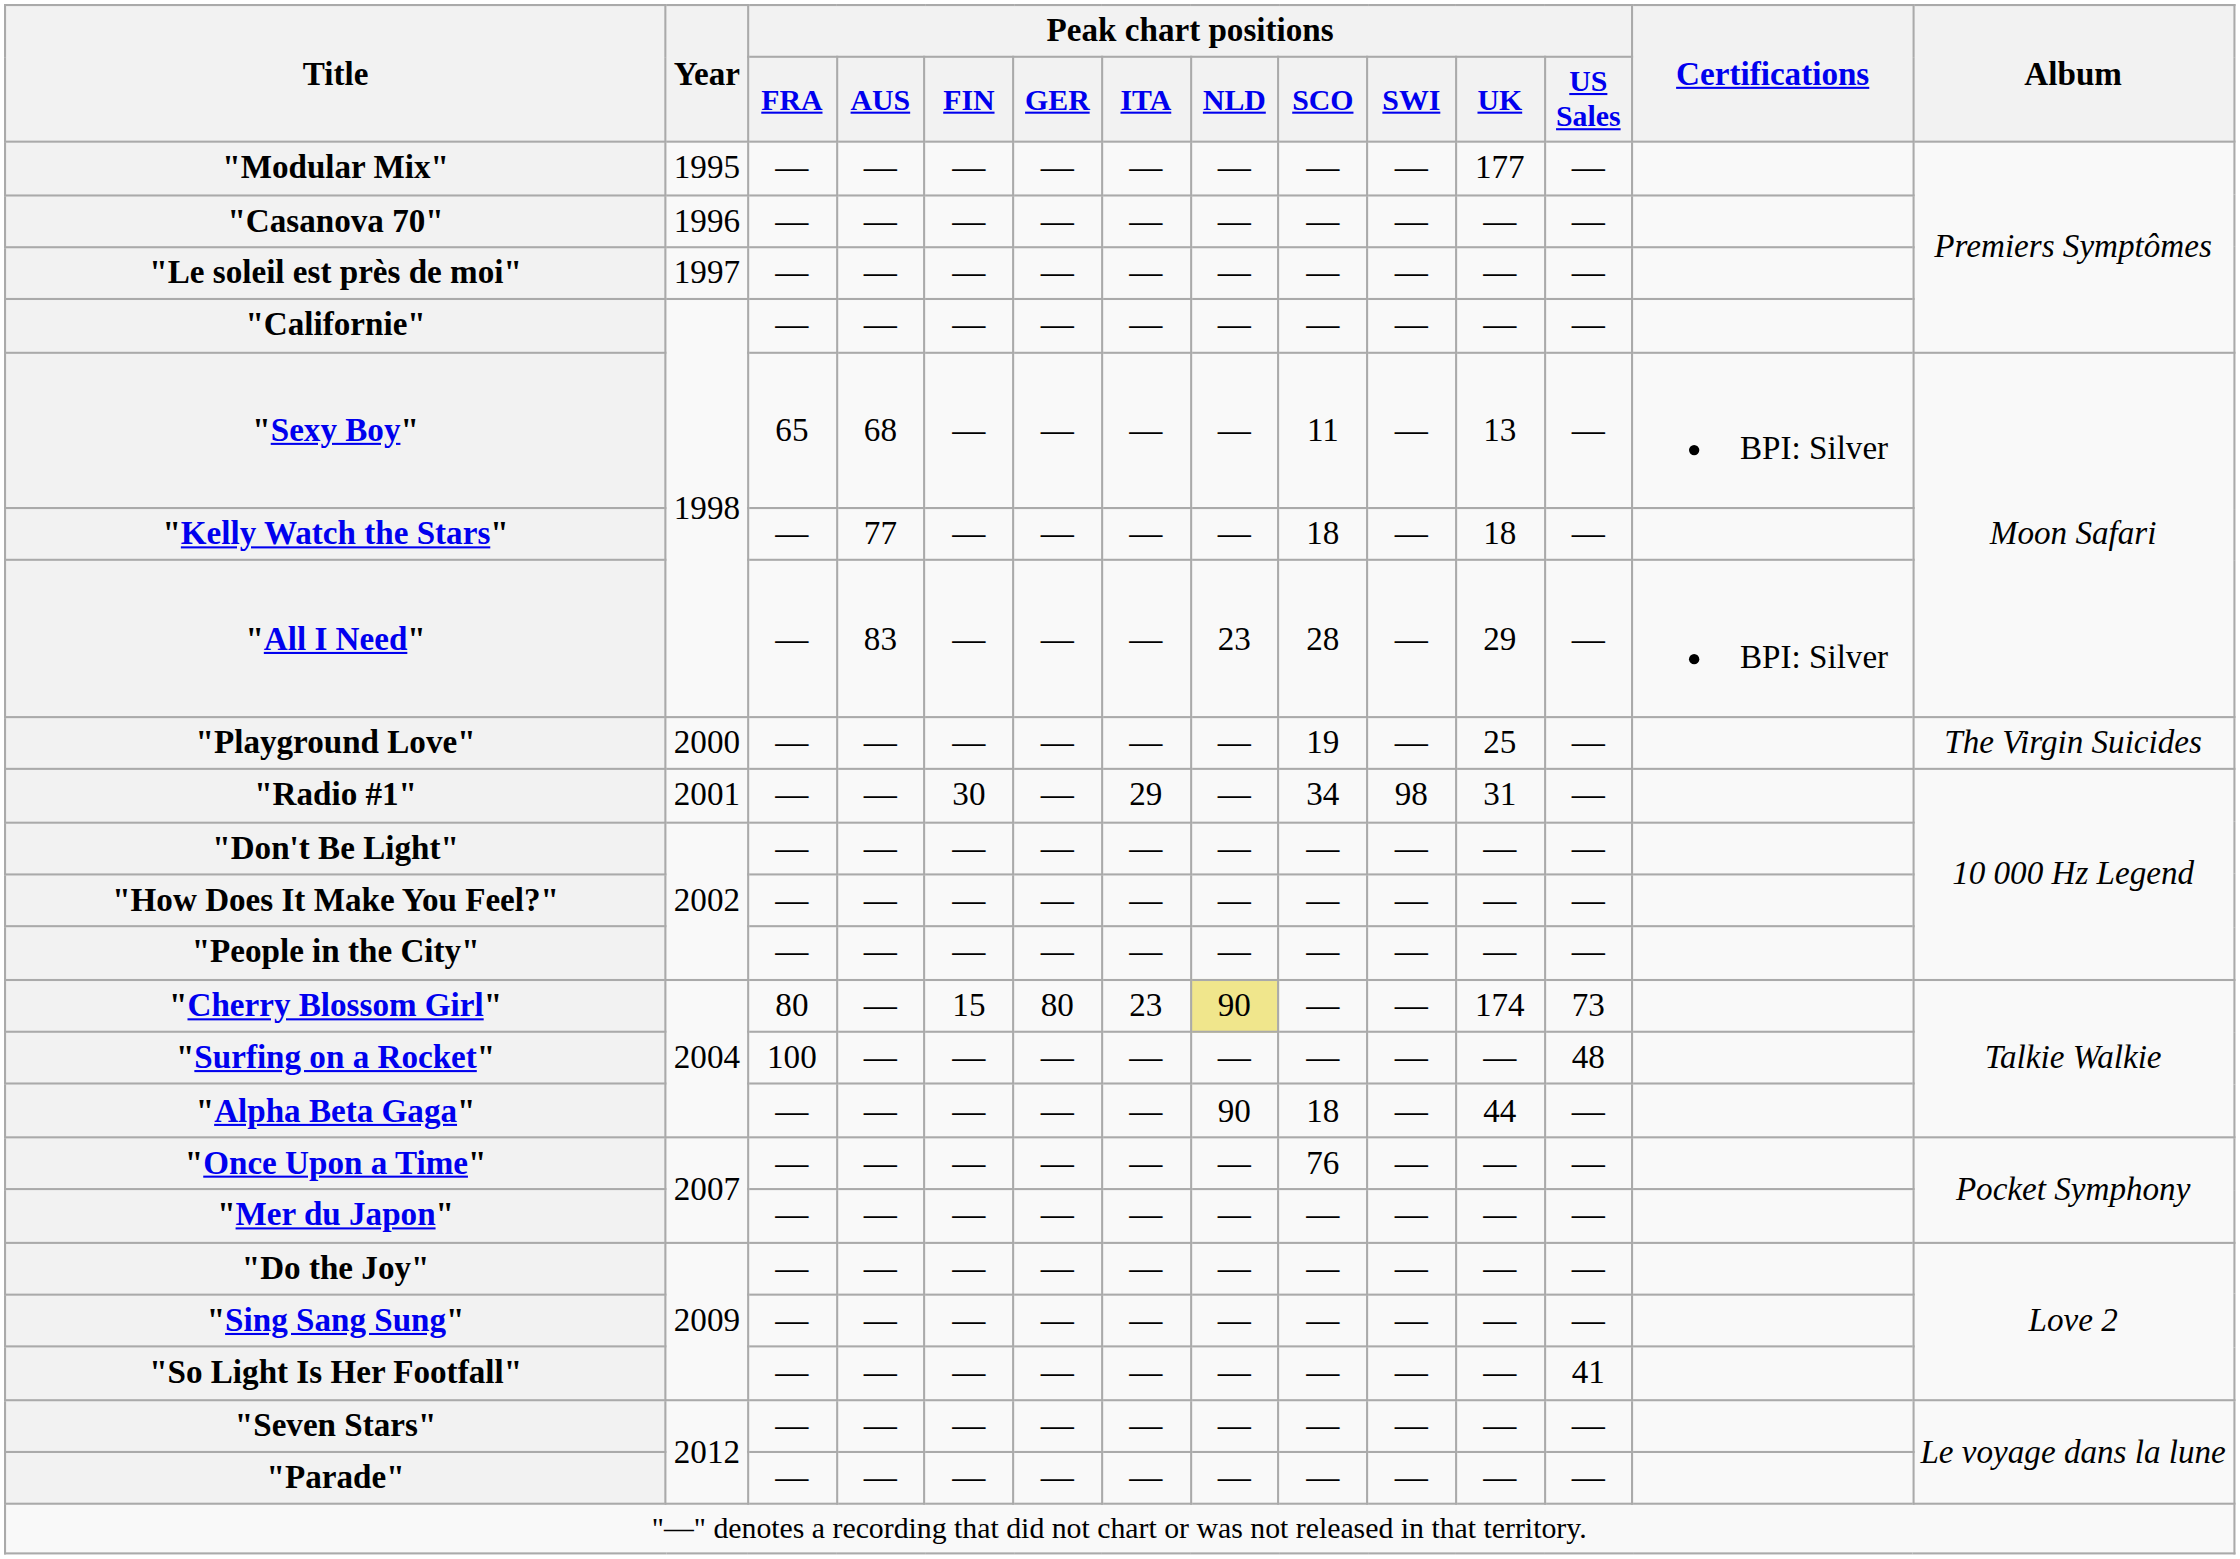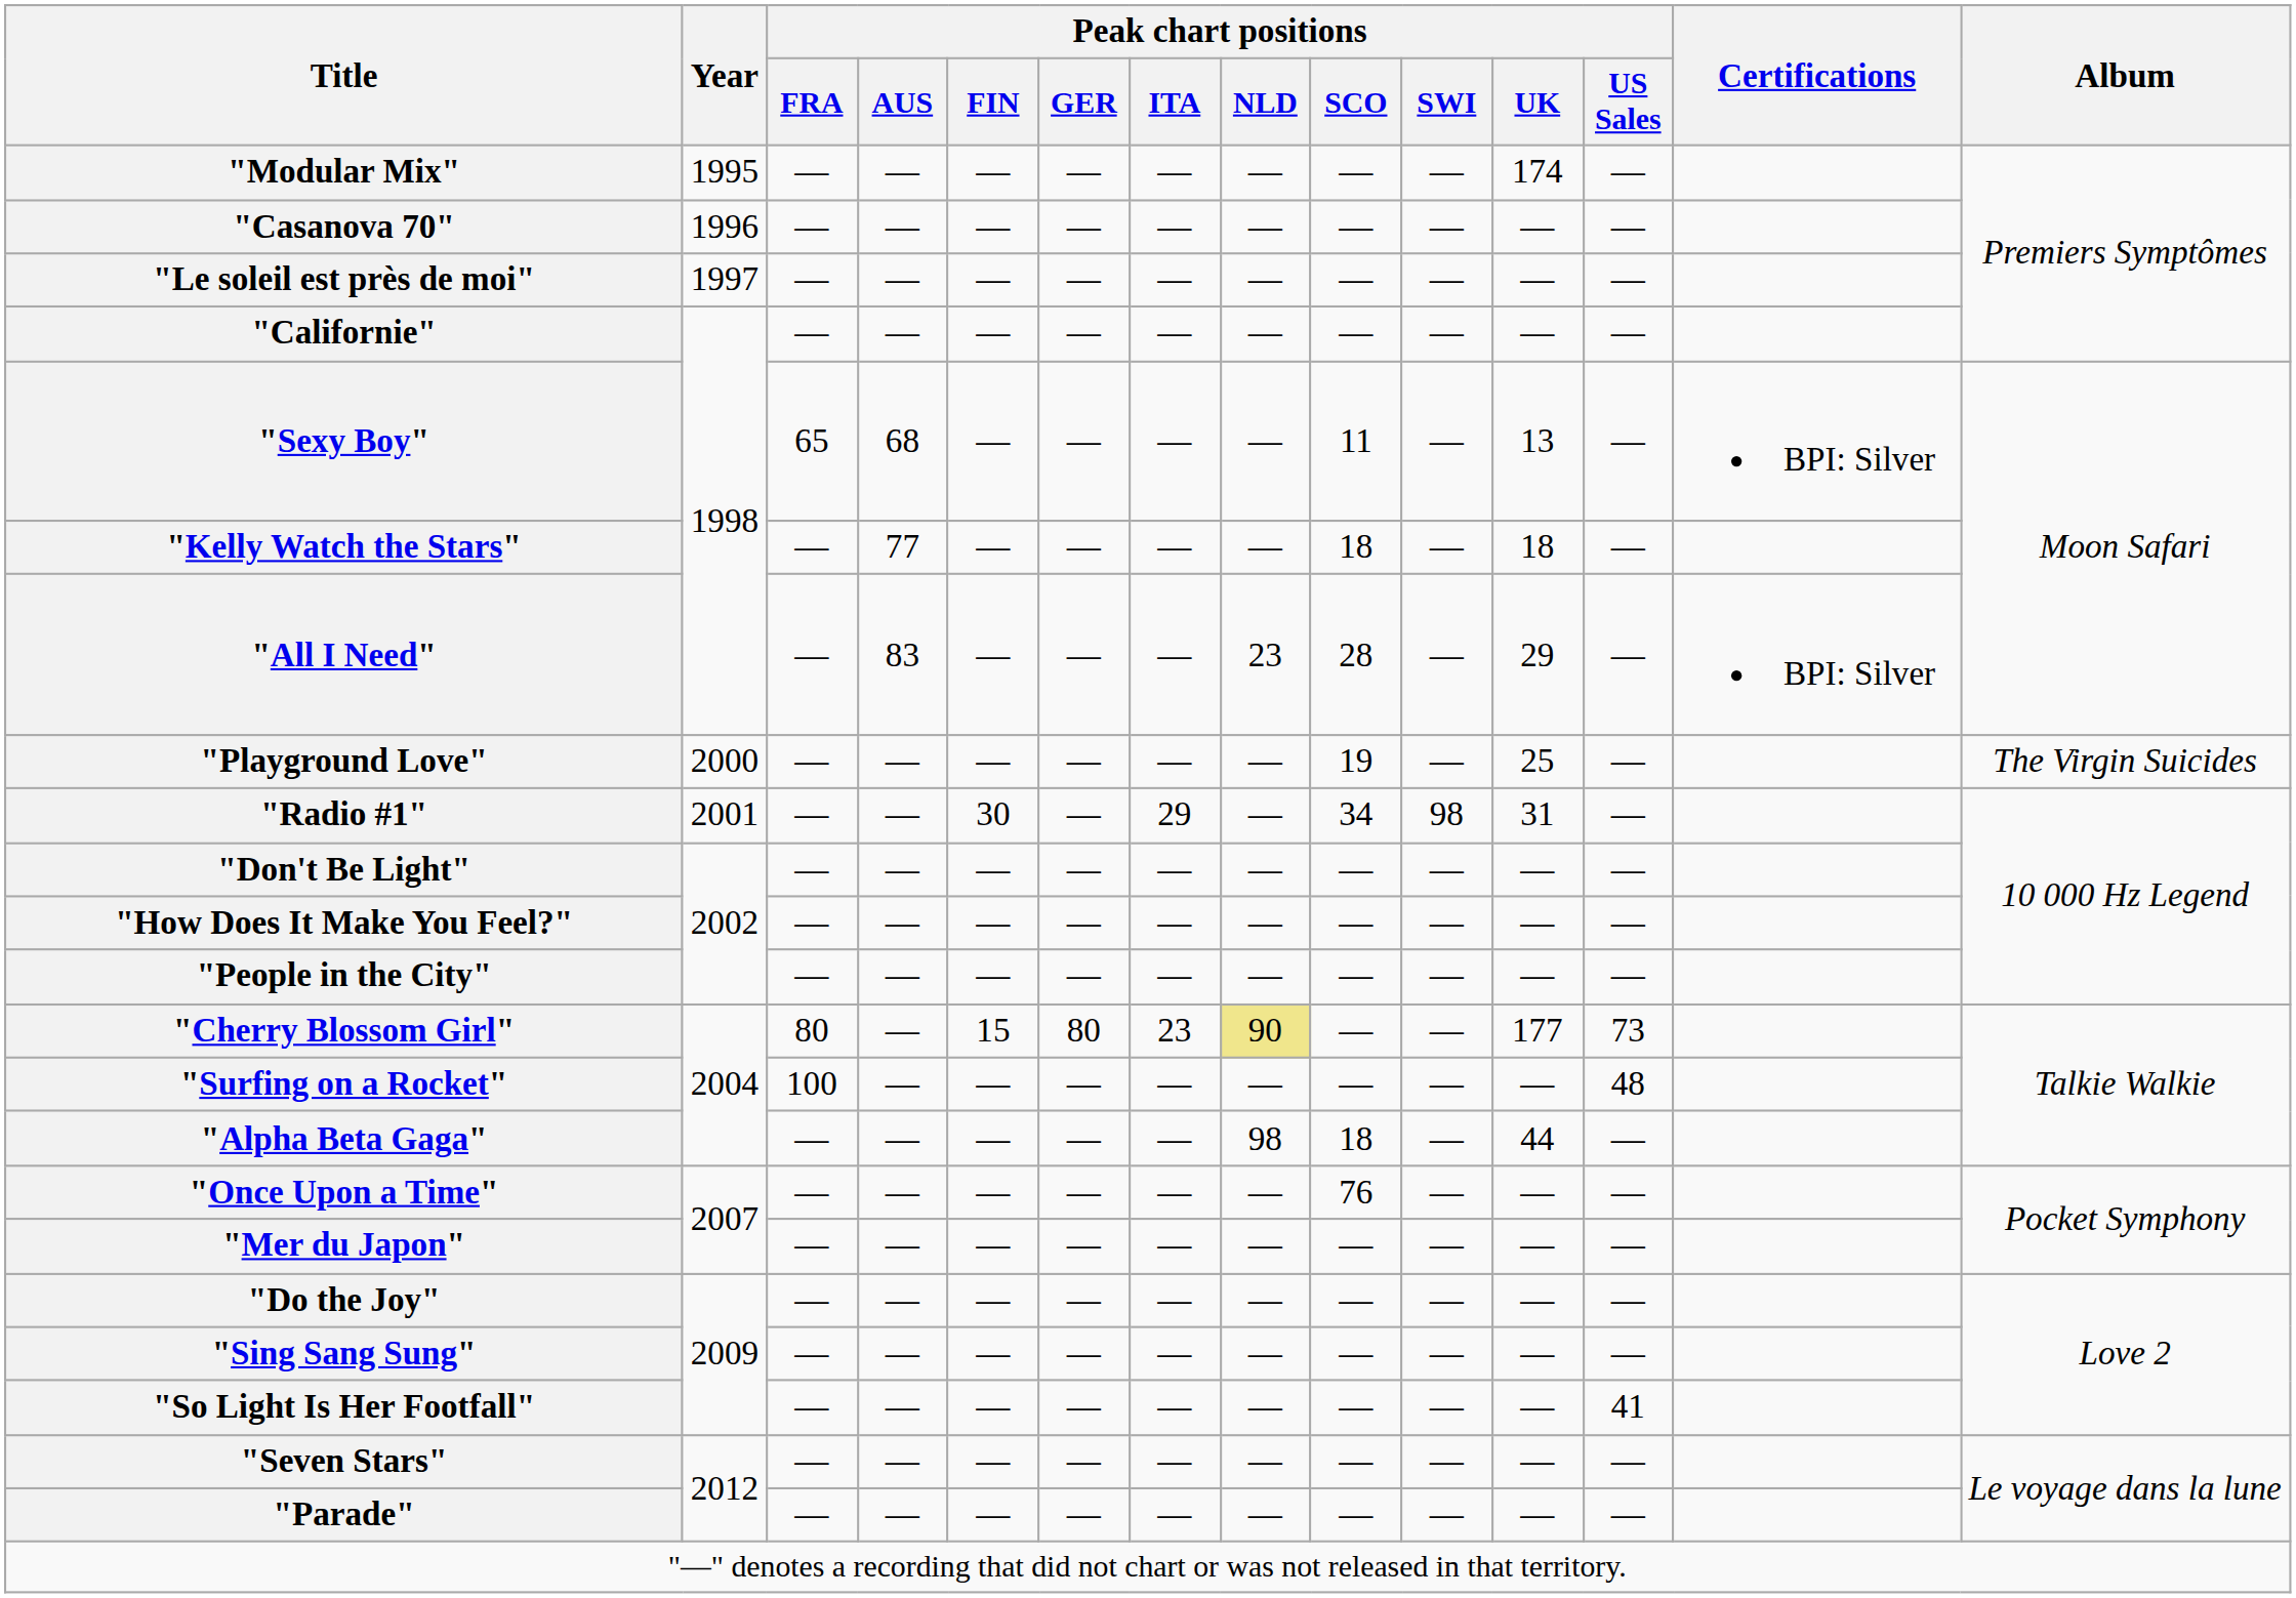 <table class="wikitable plainrowheaders" style="text-align:center;" border="1">
 <tr>
 <th scope="col" rowspan="2" style="width:19.5em;">Title</th>
 <th scope="col" rowspan="2">Year</th>
 <th scope="col" colspan="10">Peak chart positions</th>
 <th scope="col" rowspan="2" style="width:8em;"><a href='#'>Certifications</a></th>
 <th scope="col" rowspan="2">Album</th>
 </tr>
 <tr>
 <th scope="col" style="width:2.5em;font-size:90%;"><a href='#'>FRA</a><br></th>
 <th scope="col" style="width:2.5em;font-size:90%;"><a href='#'>AUS</a><br></th>
 <th scope="col" style="width:2.5em;font-size:90%;"><a href='#'>FIN</a><br></th>
 <th scope="col" style="width:2.5em;font-size:90%;"><a href='#'>GER</a><br></th>
 <th scope="col" style="width:2.5em;font-size:90%;"><a href='#'>ITA</a><br></th>
 <th scope="col" style="width:2.5em;font-size:90%;"><a href='#'>NLD</a><br></th>
 <th scope="col" style="width:2.5em;font-size:90%;"><a href='#'>SCO</a><br></th>
 <th scope="col" style="width:2.5em;font-size:90%;"><a href='#'>SWI</a><br></th>
 <th scope="col" style="width:2.5em;font-size:90%;"><a href='#'>UK</a><br></th>
 <th scope="col" style="width:2.5em;font-size:90%;"><a href='#'>US<br>Sales</a><br></th>
 </tr>
 <tr>
 <th scope="row">"Modular Mix"</th>
 <td>1995</td>
 <td>—</td>
 <td>—</td>
 <td>—</td>
 <td>—</td>
 <td>—</td>
 <td>—</td>
 <td>—</td>
 <td>—</td>
-<td>177</td>
+<td>174</td>
 <td>—</td>
 <td></td>
 <td rowspan="4"><em>Premiers Symptômes</em></td>
 </tr>
 <tr>
 <th scope="row">"Casanova 70"</th>
 <td>1996</td>
 <td>—</td>
 <td>—</td>
 <td>—</td>
 <td>—</td>
 <td>—</td>
 <td>—</td>
 <td>—</td>
 <td>—</td>
 <td>—</td>
 <td>—</td>
 <td></td>
 </tr>
 <tr>
 <th scope="row">"Le soleil est près de moi"</th>
 <td>1997</td>
 <td>—</td>
 <td>—</td>
 <td>—</td>
 <td>—</td>
 <td>—</td>
 <td>—</td>
 <td>—</td>
 <td>—</td>
 <td>—</td>
 <td>—</td>
 <td></td>
 </tr>
 <tr>
 <th scope="row">"Californie"</th>
 <td rowspan="4">1998</td>
 <td>—</td>
 <td>—</td>
 <td>—</td>
 <td>—</td>
 <td>—</td>
 <td>—</td>
 <td>—</td>
 <td>—</td>
 <td>—</td>
 <td>—</td>
 <td></td>
 </tr>
 <tr>
 <th scope="row">"<a href='#'>Sexy Boy</a>"</th>
 <td>65</td>
 <td>68</td>
 <td>—</td>
 <td>—</td>
 <td>—</td>
 <td>—</td>
 <td>11</td>
 <td>—</td>
 <td>13</td>
 <td>—</td>
 <td><br><ul><li>BPI: Silver</li></ul></td>
 <td rowspan="3"><em>Moon Safari</em></td>
 </tr>
 <tr>
 <th scope="row">"<a href='#'>Kelly Watch the Stars</a>"</th>
 <td>—</td>
 <td>77</td>
 <td>—</td>
 <td>—</td>
 <td>—</td>
 <td>—</td>
 <td>18</td>
 <td>—</td>
 <td>18</td>
 <td>—</td>
 <td></td>
 </tr>
 <tr>
 <th scope="row">"<a href='#'>All I Need</a>"</th>
 <td>—</td>
 <td>83</td>
 <td>—</td>
 <td>—</td>
 <td>—</td>
 <td>23</td>
 <td>28</td>
 <td>—</td>
 <td>29</td>
 <td>—</td>
 <td><br><ul><li>BPI: Silver</li></ul></td>
 </tr>
 <tr>
 <th scope="row">"Playground Love"</th>
 <td>2000</td>
 <td>—</td>
 <td>—</td>
 <td>—</td>
 <td>—</td>
 <td>—</td>
 <td>—</td>
 <td>19</td>
 <td>—</td>
 <td>25</td>
 <td>—</td>
 <td></td>
 <td><em>The Virgin Suicides</em></td>
 </tr>
 <tr>
 <th scope="row">"Radio #1"</th>
 <td>2001</td>
 <td>—</td>
 <td>—</td>
 <td>30</td>
 <td>—</td>
 <td>29</td>
 <td>—</td>
 <td>34</td>
 <td>98</td>
 <td>31</td>
 <td>—</td>
 <td></td>
 <td rowspan="4"><em>10 000 Hz Legend</em></td>
 </tr>
 <tr>
 <th scope="row">"Don't Be Light"</th>
 <td rowspan="3">2002</td>
 <td>—</td>
 <td>—</td>
 <td>—</td>
 <td>—</td>
 <td>—</td>
 <td>—</td>
 <td>—</td>
 <td>—</td>
 <td>—</td>
 <td>—</td>
 <td></td>
 </tr>
 <tr>
 <th scope="row">"How Does It Make You Feel?"</th>
 <td>—</td>
 <td>—</td>
 <td>—</td>
 <td>—</td>
 <td>—</td>
 <td>—</td>
 <td>—</td>
 <td>—</td>
 <td>—</td>
 <td>—</td>
 <td></td>
 </tr>
 <tr>
 <th scope="row">"People in the City"</th>
 <td>—</td>
 <td>—</td>
 <td>—</td>
 <td>—</td>
 <td>—</td>
 <td>—</td>
 <td>—</td>
 <td>—</td>
 <td>—</td>
 <td>—</td>
 <td></td>
 </tr>
 <tr>
 <th scope="row">"<a href='#'>Cherry Blossom Girl</a>"</th>
 <td rowspan="3">2004</td>
 <td>80</td>
 <td>—</td>
 <td>15</td>
 <td>80</td>
 <td>23</td>
 <td style="background: khaki;">90</td>
 <td>—</td>
 <td>—</td>
-<td>174</td>
+<td>177</td>
 <td>73</td>
 <td></td>
 <td rowspan="3"><em>Talkie Walkie</em></td>
 </tr>
 <tr>
 <th scope="row">"<a href='#'>Surfing on a Rocket</a>"</th>
 <td>100</td>
 <td>—</td>
 <td>—</td>
 <td>—</td>
 <td>—</td>
 <td>—</td>
 <td>—</td>
 <td>—</td>
 <td>—</td>
 <td>48</td>
 <td></td>
 </tr>
 <tr>
 <th scope="row">"<a href='#'>Alpha Beta Gaga</a>"</th>
 <td>—</td>
 <td>—</td>
 <td>—</td>
 <td>—</td>
 <td>—</td>
-<td>90</td>
+<td>98</td>
 <td>18</td>
 <td>—</td>
 <td>44</td>
 <td>—</td>
 <td></td>
 </tr>
 <tr>
 <th scope="row">"<a href='#'>Once Upon a Time</a>"</th>
 <td rowspan="2">2007</td>
 <td>—</td>
 <td>—</td>
 <td>—</td>
 <td>—</td>
 <td>—</td>
 <td>—</td>
 <td>76</td>
 <td>—</td>
 <td>—</td>
 <td>—</td>
 <td></td>
 <td rowspan="2"><em>Pocket Symphony</em></td>
 </tr>
 <tr>
 <th scope="row">"<a href='#'>Mer du Japon</a>"</th>
 <td>—</td>
 <td>—</td>
 <td>—</td>
 <td>—</td>
 <td>—</td>
 <td>—</td>
 <td>—</td>
 <td>—</td>
 <td>—</td>
 <td>—</td>
 <td></td>
 </tr>
 <tr>
 <th scope="row">"Do the Joy"</th>
 <td rowspan="3">2009</td>
 <td>—</td>
 <td>—</td>
 <td>—</td>
 <td>—</td>
 <td>—</td>
 <td>—</td>
 <td>—</td>
 <td>—</td>
 <td>—</td>
 <td>—</td>
 <td></td>
 <td rowspan="3"><em>Love 2</em></td>
 </tr>
 <tr>
 <th scope="row">"<a href='#'>Sing Sang Sung</a>"</th>
 <td>—</td>
 <td>—</td>
 <td>—</td>
 <td>—</td>
 <td>—</td>
 <td>—</td>
 <td>—</td>
 <td>—</td>
 <td>—</td>
 <td>—</td>
 <td></td>
 </tr>
 <tr>
 <th scope="row">"So Light Is Her Footfall"</th>
 <td>—</td>
 <td>—</td>
 <td>—</td>
 <td>—</td>
 <td>—</td>
 <td>—</td>
 <td>—</td>
 <td>—</td>
 <td>—</td>
 <td>41</td>
 <td></td>
 </tr>
 <tr>
 <th scope="row">"Seven Stars"</th>
 <td rowspan="2">2012</td>
 <td>—</td>
 <td>—</td>
 <td>—</td>
 <td>—</td>
 <td>—</td>
 <td>—</td>
 <td>—</td>
 <td>—</td>
 <td>—</td>
 <td>—</td>
 <td></td>
 <td rowspan="2"><em>Le voyage dans la lune</em></td>
 </tr>
 <tr>
 <th scope="row">"Parade"</th>
 <td>—</td>
 <td>—</td>
 <td>—</td>
 <td>—</td>
 <td>—</td>
 <td>—</td>
 <td>—</td>
 <td>—</td>
 <td>—</td>
 <td>—</td>
 <td></td>
 </tr>
 <tr>
 <td colspan="14" style="font-size:90%">"—" denotes a recording that did not chart or was not released in that territory.</td>
 </tr>
 </table>
